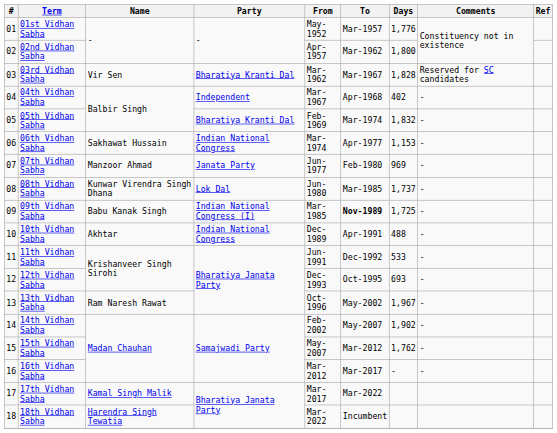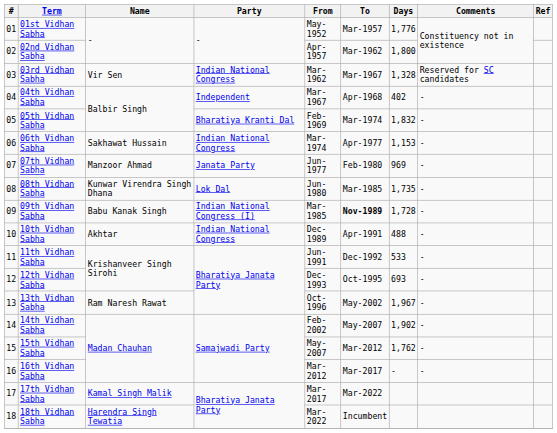 <table class="wikitable sortable">
 <tr>
 <th>#</th>
 <th><a href='#'>Term</a></th>
 <th>Name</th>
 <th>Party</th>
 <th>From</th>
 <th>To</th>
 <th>Days</th>
 <th>Comments</th>
 <th>Ref</th>
 </tr>
 <tr>
 <td>01</td>
 <td><a href='#'>01st Vidhan Sabha</a></td>
 <td rowspan="2">-</td>
 <td rowspan="2">-</td>
 <td>May-1952</td>
 <td>Mar-1957</td>
 <td>1,776</td>
 <td rowspan="2">Constituency not in existence</td>
 <td></td>
 </tr>
 <tr>
 <td>02</td>
 <td><a href='#'>02nd Vidhan Sabha</a></td>
 <td>Apr-1957</td>
 <td>Mar-1962</td>
 <td>1,800</td>
 <td></td>
 </tr>
 <tr>
 <td>03</td>
 <td><a href='#'>03rd Vidhan Sabha</a></td>
 <td>Vir Sen</td>
-<td><a href='#'>Bharatiya Kranti Dal</a></td>
+<td><a href='#'>Indian National Congress</a></td>
 <td>Mar-1962</td>
 <td>Mar-1967</td>
-<td>1,828</td>
+<td>1,328</td>
 <td>Reserved for <a href='#'>SC</a> candidates</td>
 <td></td>
 </tr>
 <tr>
 <td>04</td>
 <td><a href='#'>04th Vidhan Sabha</a></td>
 <td rowspan="2">Balbir Singh</td>
 <td><a href='#'>Independent</a></td>
 <td>Mar-1967</td>
 <td>Apr-1968</td>
 <td>402</td>
 <td>-</td>
 <td></td>
 </tr>
 <tr>
 <td>05</td>
 <td><a href='#'>05th Vidhan Sabha</a></td>
 <td><a href='#'>Bharatiya Kranti Dal</a></td>
 <td>Feb-1969</td>
 <td>Mar-1974</td>
 <td>1,832</td>
 <td>-</td>
 <td></td>
 </tr>
 <tr>
 <td>06</td>
 <td><a href='#'>06th Vidhan Sabha</a></td>
 <td>Sakhawat Hussain</td>
 <td><a href='#'>Indian National Congress</a></td>
 <td>Mar-1974</td>
 <td>Apr-1977</td>
 <td>1,153</td>
 <td>-</td>
 <td></td>
 </tr>
 <tr>
 <td>07</td>
 <td><a href='#'>07th Vidhan Sabha</a></td>
 <td>Manzoor Ahmad</td>
 <td><a href='#'>Janata Party</a></td>
 <td>Jun-1977</td>
 <td>Feb-1980</td>
 <td>969</td>
 <td>-</td>
 <td></td>
 </tr>
 <tr>
 <td>08</td>
 <td><a href='#'>08th Vidhan Sabha</a></td>
 <td>Kunwar Virendra Singh Dhana</td>
 <td><a href='#'>Lok Dal</a></td>
 <td>Jun-1980</td>
 <td>Mar-1985</td>
-<td>1,737</td>
+<td>1,735</td>
 <td>-</td>
 <td></td>
 </tr>
 <tr>
 <td>09</td>
 <td><a href='#'>09th Vidhan Sabha</a></td>
 <td>Babu Kanak Singh</td>
 <td><a href='#'>Indian National Congress (I)</a></td>
 <td>Mar-1985</td>
 <td><strong>Nov-1989</strong></td>
-<td>1,725</td>
+<td>1,728</td>
 <td>-</td>
 <td></td>
 </tr>
 <tr>
 <td>10</td>
 <td><a href='#'>10th Vidhan Sabha</a></td>
 <td>Akhtar</td>
 <td><a href='#'>Indian National Congress</a></td>
 <td>Dec-1989</td>
 <td>Apr-1991</td>
 <td>488</td>
 <td>-</td>
 <td></td>
 </tr>
 <tr>
 <td>11</td>
 <td><a href='#'>11th Vidhan Sabha</a></td>
 <td rowspan="2">Krishanveer Singh Sirohi</td>
 <td rowspan="3"><a href='#'>Bharatiya Janata Party</a></td>
 <td>Jun-1991</td>
 <td>Dec-1992</td>
 <td>533</td>
 <td>-</td>
 <td></td>
 </tr>
 <tr>
 <td>12</td>
 <td><a href='#'>12th Vidhan Sabha</a></td>
 <td>Dec-1993</td>
 <td>Oct-1995</td>
 <td>693</td>
 <td>-</td>
 <td></td>
 </tr>
 <tr>
 <td>13</td>
 <td><a href='#'>13th Vidhan Sabha</a></td>
 <td>Ram Naresh Rawat</td>
 <td>Oct-1996</td>
 <td>May-2002</td>
 <td>1,967</td>
 <td>-</td>
 <td></td>
 </tr>
 <tr>
 <td>14</td>
 <td><a href='#'>14th Vidhan Sabha</a></td>
 <td rowspan="3"><a href='#'>Madan Chauhan</a></td>
 <td rowspan="3"><a href='#'>Samajwadi Party</a></td>
 <td>Feb-2002</td>
 <td>May-2007</td>
 <td>1,902</td>
 <td>-</td>
 <td></td>
 </tr>
 <tr>
 <td>15</td>
 <td><a href='#'>15th Vidhan Sabha</a></td>
 <td>May-2007</td>
 <td>Mar-2012</td>
 <td>1,762</td>
 <td>-</td>
 <td></td>
 </tr>
 <tr>
 <td>16</td>
 <td><a href='#'>16th Vidhan Sabha</a></td>
 <td>Mar-2012</td>
 <td>Mar-2017</td>
 <td>-</td>
 <td>-</td>
 <td></td>
 </tr>
 <tr>
 <td>17</td>
 <td><a href='#'>17th Vidhan Sabha</a></td>
 <td><a href='#'>Kamal Singh Malik</a></td>
 <td rowspan="2"><a href='#'>Bharatiya Janata Party</a></td>
 <td>Mar-2017</td>
 <td>Mar-2022</td>
 <td></td>
 <td></td>
 <td></td>
 </tr>
 <tr>
 <td>18</td>
 <td><a href='#'>18th Vidhan Sabha</a></td>
 <td><a href='#'>Harendra Singh Tewatia</a></td>
 <td>Mar-2022</td>
 <td>Incumbent</td>
 <td></td>
 <td></td>
 <td></td>
 </tr>
 <tr>
 </tr>
 </table>
